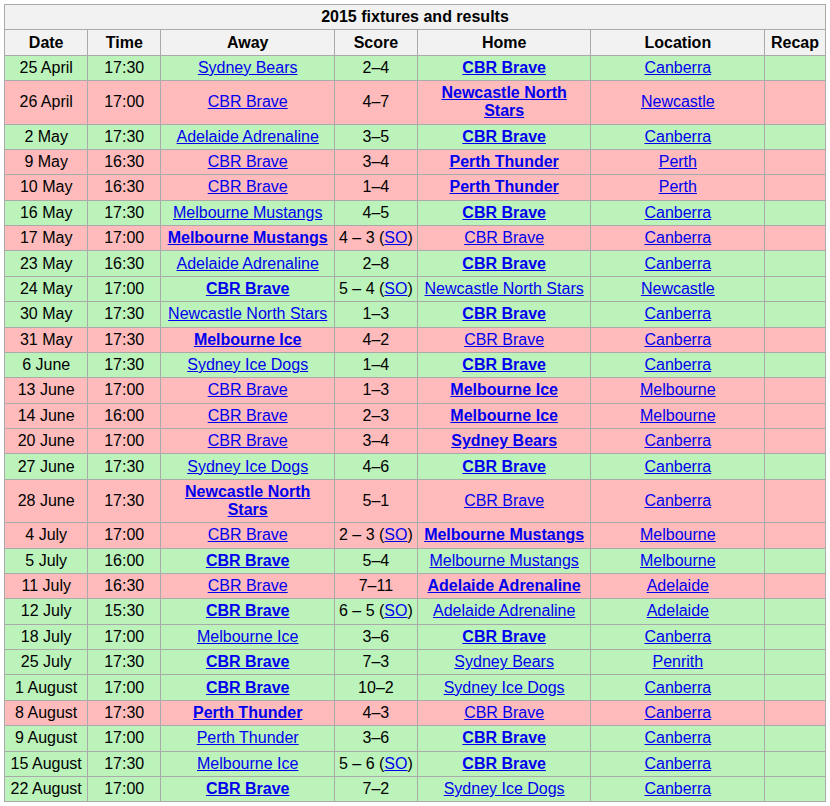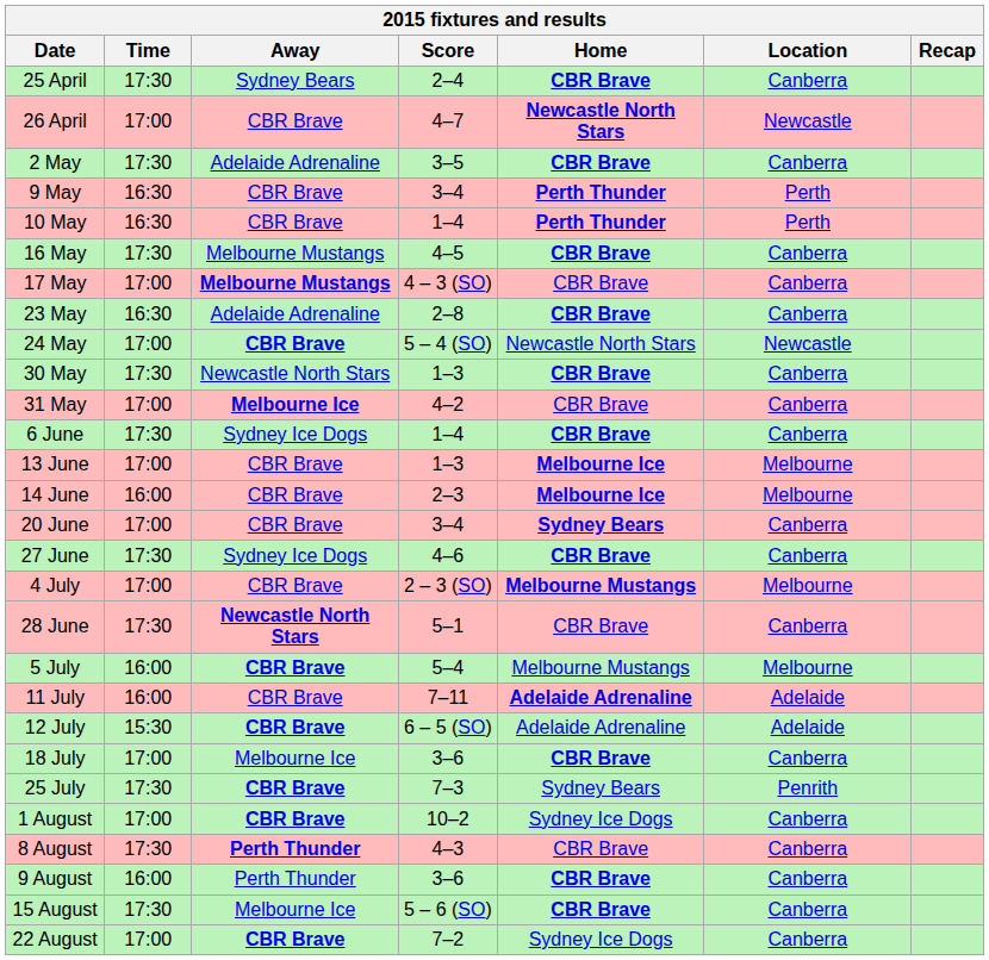 <table class="wikitable collapsible" width="65%" style="margin: 1em auto 1em auto">
 <tr>
 <th colspan="7">2015 fixtures and results</th>
 </tr>
 <tr>
 <th width="5%">Date</th>
 <th width="5%">Time</th>
 <th width="13%">Away</th>
 <th width="6%">Score</th>
 <th width="13%">Home</th>
 <th width="13%">Location</th>
 <th width="1%">Recap</th>
 </tr>
 <tr align="center" style="background:#BBF3BB">
 <td>25 April</td>
 <td>17:30</td>
 <td><a href='#'>Sydney Bears</a></td>
 <td>2–4</td>
 <td><strong><a href='#'>CBR Brave</a></strong></td>
 <td><a href='#'>Canberra</a></td>
 <td></td>
 </tr>
 <tr align="center" style="background:#FFBBBB">
 <td>26 April</td>
 <td>17:00</td>
 <td><a href='#'>CBR Brave</a></td>
 <td>4–7</td>
 <td><strong><a href='#'>Newcastle North Stars</a></strong></td>
 <td><a href='#'>Newcastle</a></td>
 <td></td>
 </tr>
 <tr align="center" style="background:#BBF3BB">
 <td>2 May</td>
 <td>17:30</td>
 <td><a href='#'>Adelaide Adrenaline</a></td>
 <td>3–5</td>
 <td><strong><a href='#'>CBR Brave</a></strong></td>
 <td><a href='#'>Canberra</a></td>
 <td></td>
 </tr>
 <tr align="center" style="background:#FFBBBB">
 <td>9 May</td>
 <td>16:30</td>
 <td><a href='#'>CBR Brave</a></td>
 <td>3–4</td>
 <td><strong><a href='#'>Perth Thunder</a></strong></td>
 <td><a href='#'>Perth</a></td>
 <td></td>
 </tr>
 <tr align="center" style="background:#FFBBBB">
 <td>10 May</td>
 <td>16:30</td>
 <td><a href='#'>CBR Brave</a></td>
 <td>1–4</td>
 <td><strong><a href='#'>Perth Thunder</a></strong></td>
 <td><a href='#'>Perth</a></td>
 <td></td>
 </tr>
 <tr align="center" style="background:#BBF3BB">
 <td>16 May</td>
 <td>17:30</td>
 <td><a href='#'>Melbourne Mustangs</a></td>
 <td>4–5</td>
 <td><strong><a href='#'>CBR Brave</a></strong></td>
 <td><a href='#'>Canberra</a></td>
 <td></td>
 </tr>
 <tr align="center" style="background:#FFBBBB">
 <td>17 May</td>
 <td>17:00</td>
 <td><strong><a href='#'>Melbourne Mustangs</a></strong></td>
 <td>4 – 3 (<a href='#'>SO</a>)</td>
 <td><a href='#'>CBR Brave</a></td>
 <td><a href='#'>Canberra</a></td>
 <td></td>
 </tr>
 <tr align="center" style="background:#BBF3BB">
 <td>23 May</td>
 <td>16:30</td>
 <td><a href='#'>Adelaide Adrenaline</a></td>
 <td>2–8</td>
 <td><strong><a href='#'>CBR Brave</a></strong></td>
 <td><a href='#'>Canberra</a></td>
 <td></td>
 </tr>
 <tr align="center" style="background:#BBF3BB">
 <td>24 May</td>
 <td>17:00</td>
 <td><strong><a href='#'>CBR Brave</a></strong></td>
 <td>5 – 4 (<a href='#'>SO</a>)</td>
 <td><a href='#'>Newcastle North Stars</a></td>
 <td><a href='#'>Newcastle</a></td>
 <td></td>
 </tr>
 <tr align="center" style="background:#BBF3BB">
 <td>30 May</td>
 <td>17:30</td>
 <td><a href='#'>Newcastle North Stars</a></td>
 <td>1–3</td>
 <td><strong><a href='#'>CBR Brave</a></strong></td>
 <td><a href='#'>Canberra</a></td>
 <td></td>
 </tr>
 <tr align="center" style="background:#FFBBBB">
 <td>31 May</td>
-<td>17:30</td>
+<td>17:00</td>
 <td><strong><a href='#'>Melbourne Ice</a></strong></td>
 <td>4–2</td>
 <td><a href='#'>CBR Brave</a></td>
 <td><a href='#'>Canberra</a></td>
 <td></td>
 </tr>
 <tr align="center" style="background:#BBF3BB">
 <td>6 June</td>
 <td>17:30</td>
 <td><a href='#'>Sydney Ice Dogs</a></td>
 <td>1–4</td>
 <td><strong><a href='#'>CBR Brave</a></strong></td>
 <td><a href='#'>Canberra</a></td>
 <td></td>
 </tr>
 <tr align="center" style="background:#FFBBBB">
 <td>13 June</td>
 <td>17:00</td>
 <td><a href='#'>CBR Brave</a></td>
 <td>1–3</td>
 <td><strong><a href='#'>Melbourne Ice</a></strong></td>
 <td><a href='#'>Melbourne</a></td>
 <td></td>
 </tr>
 <tr align="center" style="background:#FFBBBB">
 <td>14 June</td>
 <td>16:00</td>
 <td><a href='#'>CBR Brave</a></td>
 <td>2–3</td>
 <td><strong><a href='#'>Melbourne Ice</a></strong></td>
 <td><a href='#'>Melbourne</a></td>
 <td></td>
 </tr>
 <tr align="center" style="background:#FFBBBB">
 <td>20 June</td>
 <td>17:00</td>
 <td><a href='#'>CBR Brave</a></td>
 <td>3–4</td>
 <td><strong><a href='#'>Sydney Bears</a></strong></td>
 <td><a href='#'>Canberra</a></td>
 <td></td>
 </tr>
 <tr align="center" style="background:#BBF3BB">
 <td>27 June</td>
 <td>17:30</td>
 <td><a href='#'>Sydney Ice Dogs</a></td>
 <td>4–6</td>
 <td><strong><a href='#'>CBR Brave</a></strong></td>
 <td><a href='#'>Canberra</a></td>
 <td></td>
 </tr>
 <tr align="center" style="background:#FFBBBB">
+<td>4 July</td>
+<td>17:00</td>
+<td><a href='#'>CBR Brave</a></td>
+<td>2 – 3 (<a href='#'>SO</a>)</td>
+<td><strong><a href='#'>Melbourne Mustangs</a></strong></td>
+<td><a href='#'>Melbourne</a></td>
+<td></td>
+</tr>
+<tr align="center" style="background:#FFBBBB">
 <td>28 June</td>
 <td>17:30</td>
 <td><strong><a href='#'>Newcastle North Stars</a></strong></td>
 <td>5–1</td>
 <td><a href='#'>CBR Brave</a></td>
 <td><a href='#'>Canberra</a></td>
-<td></td>
-</tr>
-<tr align="center" style="background:#FFBBBB">
-<td>4 July</td>
-<td>17:00</td>
-<td><a href='#'>CBR Brave</a></td>
-<td>2 – 3 (<a href='#'>SO</a>)</td>
-<td><strong><a href='#'>Melbourne Mustangs</a></strong></td>
-<td><a href='#'>Melbourne</a></td>
 <td></td>
 </tr>
 <tr align="center" style="background:#BBF3BB">
 <td>5 July</td>
 <td>16:00</td>
 <td><strong><a href='#'>CBR Brave</a></strong></td>
 <td>5–4</td>
 <td><a href='#'>Melbourne Mustangs</a></td>
 <td><a href='#'>Melbourne</a></td>
 <td></td>
 </tr>
 <tr align="center" style="background:#FFBBBB">
 <td>11 July</td>
-<td>16:30</td>
+<td>16:00</td>
 <td><a href='#'>CBR Brave</a></td>
 <td>7–11</td>
 <td><strong><a href='#'>Adelaide Adrenaline</a></strong></td>
 <td><a href='#'>Adelaide</a></td>
 <td></td>
 </tr>
 <tr align="center" style="background:#BBF3BB">
 <td>12 July</td>
 <td>15:30</td>
 <td><strong><a href='#'>CBR Brave</a></strong></td>
 <td>6 – 5 (<a href='#'>SO</a>)</td>
 <td><a href='#'>Adelaide Adrenaline</a></td>
 <td><a href='#'>Adelaide</a></td>
 <td></td>
 </tr>
 <tr align="center" style="background:#BBF3BB">
 <td>18 July</td>
 <td>17:00</td>
 <td><a href='#'>Melbourne Ice</a></td>
 <td>3–6</td>
 <td><strong><a href='#'>CBR Brave</a></strong></td>
 <td><a href='#'>Canberra</a></td>
 <td></td>
 </tr>
 <tr align="center" style="background:#BBF3BB">
 <td>25 July</td>
 <td>17:30</td>
 <td><strong><a href='#'>CBR Brave</a></strong></td>
 <td>7–3</td>
 <td><a href='#'>Sydney Bears</a></td>
 <td><a href='#'>Penrith</a></td>
 <td></td>
 </tr>
 <tr align="center" style="background:#BBF3BB">
 <td>1 August</td>
 <td>17:00</td>
 <td><strong><a href='#'>CBR Brave</a></strong></td>
 <td>10–2</td>
 <td><a href='#'>Sydney Ice Dogs</a></td>
 <td><a href='#'>Canberra</a></td>
 <td></td>
 </tr>
 <tr align="center" style="background:#FFBBBB">
 <td>8 August</td>
 <td>17:30</td>
 <td><strong><a href='#'>Perth Thunder</a></strong></td>
 <td>4–3</td>
 <td><a href='#'>CBR Brave</a></td>
 <td><a href='#'>Canberra</a></td>
 <td></td>
 </tr>
 <tr align="center" style="background:#BBF3BB">
 <td>9 August</td>
-<td>17:00</td>
+<td>16:00</td>
 <td><a href='#'>Perth Thunder</a></td>
 <td>3–6</td>
 <td><strong><a href='#'>CBR Brave</a></strong></td>
 <td><a href='#'>Canberra</a></td>
 <td></td>
 </tr>
 <tr align="center" style="background:#BBF3BB">
 <td>15 August</td>
 <td>17:30</td>
 <td><a href='#'>Melbourne Ice</a></td>
 <td>5 – 6 (<a href='#'>SO</a>)</td>
 <td><strong><a href='#'>CBR Brave</a></strong></td>
 <td><a href='#'>Canberra</a></td>
 <td></td>
 </tr>
 <tr align="center" style="background:#BBF3BB">
 <td>22 August</td>
 <td>17:00</td>
 <td><strong><a href='#'>CBR Brave</a></strong></td>
 <td>7–2</td>
 <td><a href='#'>Sydney Ice Dogs</a></td>
 <td><a href='#'>Canberra</a></td>
 <td></td>
 </tr>
 </table>
